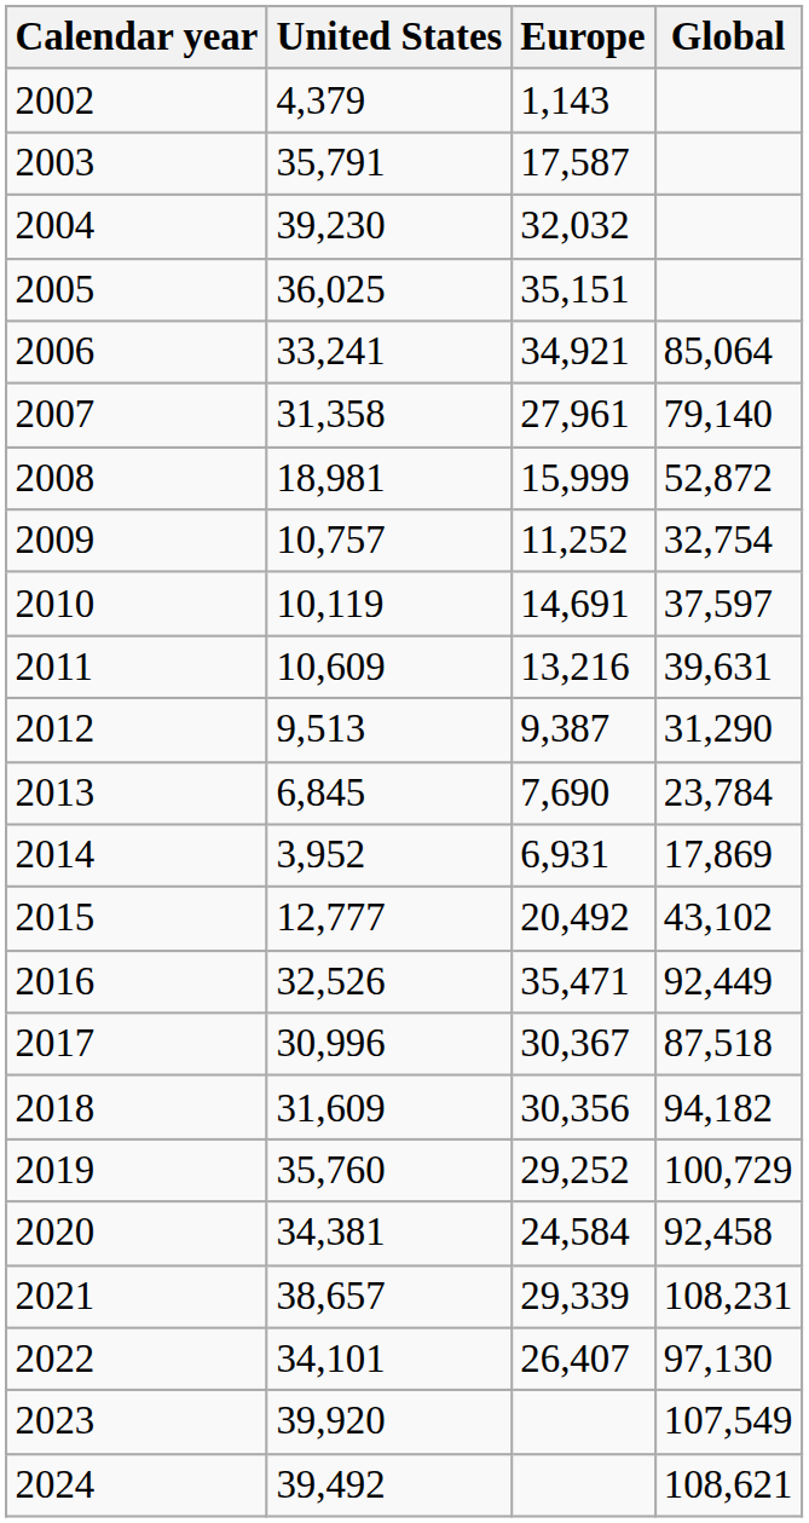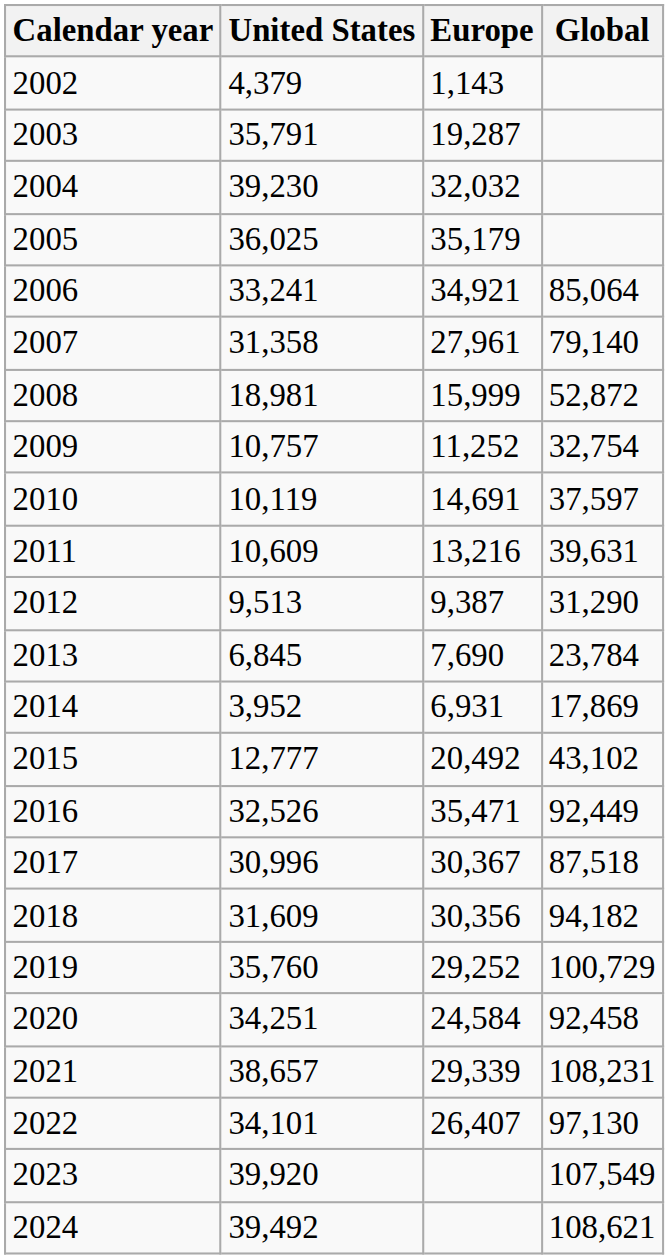 <table class="wikitable">
 <tr>
 <th>Calendar year</th>
 <th>United States</th>
 <th>Europe</th>
 <th>Global</th>
 </tr>
 <tr>
 <td>2002</td>
 <td>4,379</td>
 <td>1,143</td>
 <td></td>
 </tr>
 <tr>
 <td>2003</td>
 <td>35,791</td>
-<td>17,587</td>
+<td>19,287</td>
 <td></td>
 </tr>
 <tr>
 <td>2004</td>
 <td>39,230</td>
 <td>32,032</td>
 <td></td>
 </tr>
 <tr>
 <td>2005</td>
 <td>36,025</td>
-<td>35,151</td>
+<td>35,179</td>
 <td></td>
 </tr>
 <tr>
 <td>2006</td>
 <td>33,241</td>
 <td>34,921</td>
 <td>85,064</td>
 </tr>
 <tr>
 <td>2007</td>
 <td>31,358</td>
 <td>27,961</td>
 <td>79,140</td>
 </tr>
 <tr>
 <td>2008</td>
 <td>18,981</td>
 <td>15,999</td>
 <td>52,872</td>
 </tr>
 <tr>
 <td>2009</td>
 <td>10,757</td>
 <td>11,252</td>
 <td>32,754</td>
 </tr>
 <tr>
 <td>2010</td>
 <td>10,119</td>
 <td>14,691</td>
 <td>37,597</td>
 </tr>
 <tr>
 <td>2011</td>
 <td>10,609</td>
 <td>13,216</td>
 <td>39,631</td>
 </tr>
 <tr>
 <td>2012</td>
 <td>9,513</td>
 <td>9,387</td>
 <td>31,290</td>
 </tr>
 <tr>
 <td>2013</td>
 <td>6,845</td>
 <td>7,690</td>
 <td>23,784</td>
 </tr>
 <tr>
 <td>2014</td>
 <td>3,952</td>
 <td>6,931</td>
 <td>17,869</td>
 </tr>
 <tr>
 <td>2015</td>
 <td>12,777</td>
 <td>20,492</td>
 <td>43,102</td>
 </tr>
 <tr>
 <td>2016</td>
 <td>32,526</td>
 <td>35,471</td>
 <td>92,449</td>
 </tr>
 <tr>
 <td>2017</td>
 <td>30,996</td>
 <td>30,367</td>
 <td>87,518</td>
 </tr>
 <tr>
 <td>2018</td>
 <td>31,609</td>
 <td>30,356</td>
 <td>94,182</td>
 </tr>
 <tr>
 <td>2019</td>
 <td>35,760</td>
 <td>29,252</td>
 <td>100,729</td>
 </tr>
 <tr>
 <td>2020</td>
-<td>34,381</td>
+<td>34,251</td>
 <td>24,584</td>
 <td>92,458</td>
 </tr>
 <tr>
 <td>2021</td>
 <td>38,657</td>
 <td>29,339</td>
 <td>108,231</td>
 </tr>
 <tr>
 <td>2022</td>
 <td>34,101</td>
 <td>26,407</td>
 <td>97,130</td>
 </tr>
 <tr>
 <td>2023</td>
 <td>39,920</td>
 <td></td>
 <td>107,549</td>
 </tr>
 <tr>
 <td>2024</td>
 <td>39,492</td>
 <td></td>
 <td>108,621</td>
 </tr>
 </table>
